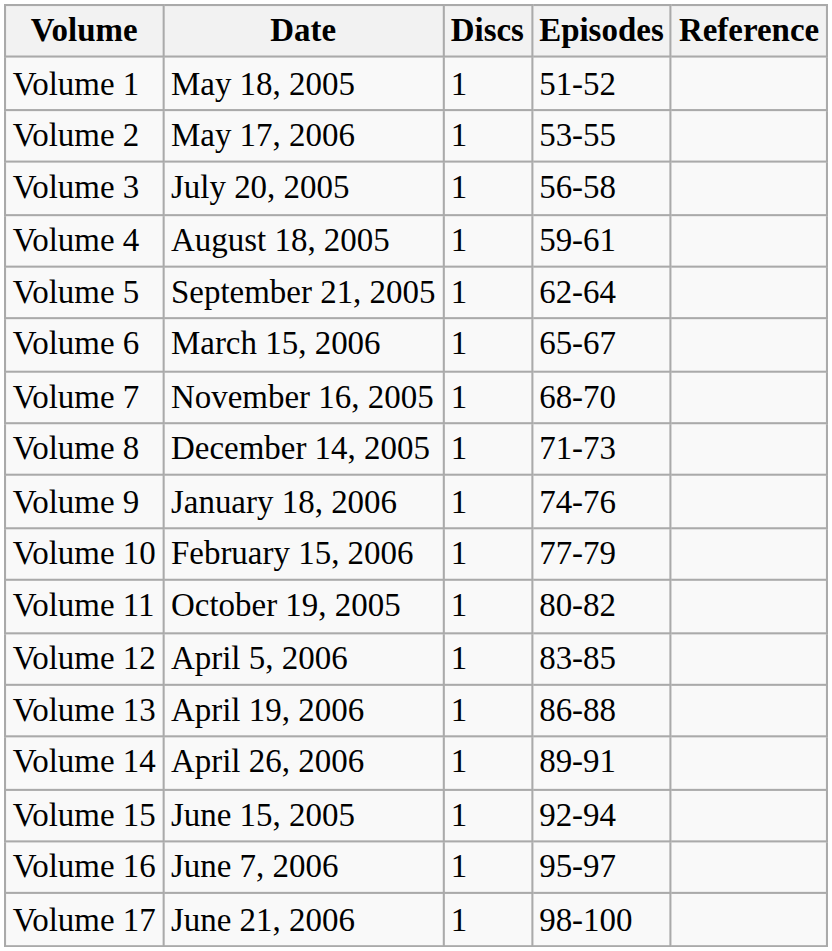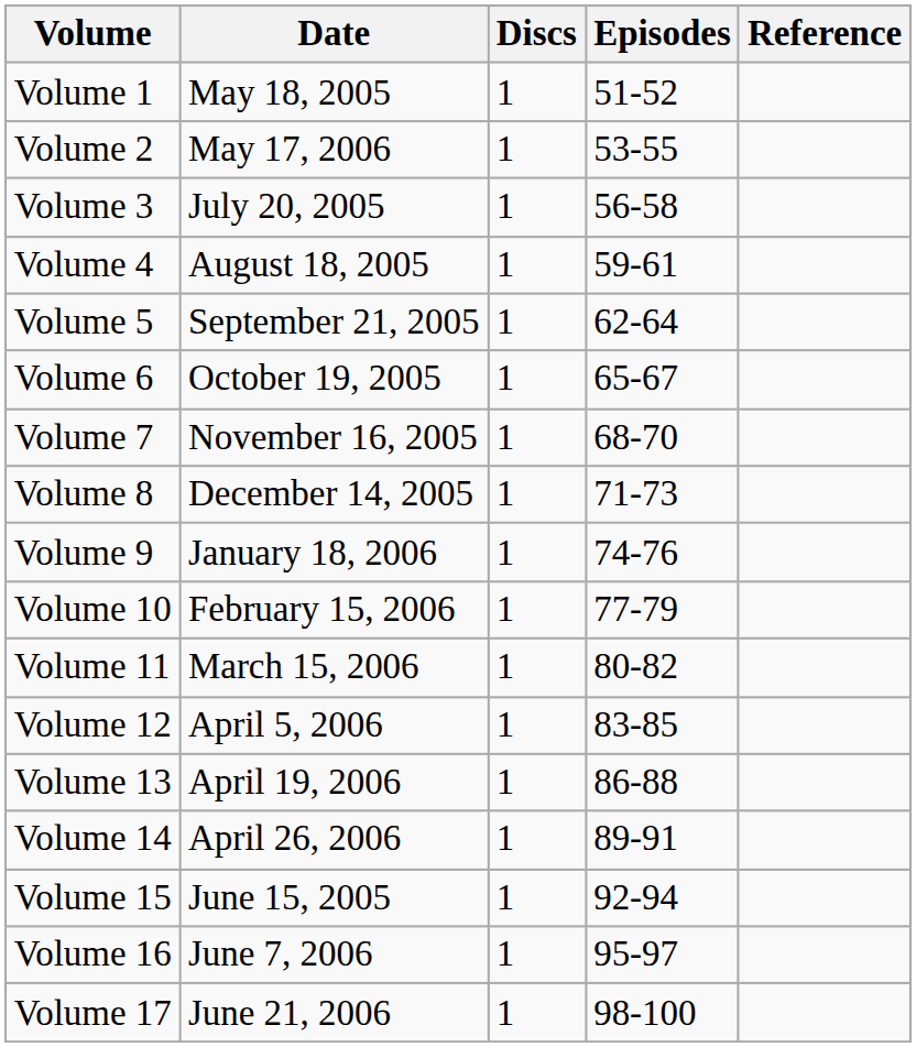 <table class="wikitable" border="1">
 <tr>
 <th>Volume</th>
 <th>Date</th>
 <th>Discs</th>
 <th>Episodes</th>
 <th>Reference</th>
 </tr>
 <tr>
 <td>Volume 1</td>
 <td>May 18, 2005</td>
 <td>1</td>
 <td>51-52</td>
 <td></td>
 </tr>
 <tr>
 <td>Volume 2</td>
 <td>May 17, 2006</td>
 <td>1</td>
 <td>53-55</td>
 <td></td>
 </tr>
 <tr>
 <td>Volume 3</td>
 <td>July 20, 2005</td>
 <td>1</td>
 <td>56-58</td>
 <td></td>
 </tr>
 <tr>
 <td>Volume 4</td>
 <td>August 18, 2005</td>
 <td>1</td>
 <td>59-61</td>
 <td></td>
 </tr>
 <tr>
 <td>Volume 5</td>
 <td>September 21, 2005</td>
 <td>1</td>
 <td>62-64</td>
 <td></td>
 </tr>
 <tr>
 <td>Volume 6</td>
-<td>March 15, 2006</td>
+<td>October 19, 2005</td>
 <td>1</td>
 <td>65-67</td>
 <td></td>
 </tr>
 <tr>
 <td>Volume 7</td>
 <td>November 16, 2005</td>
 <td>1</td>
 <td>68-70</td>
 <td></td>
 </tr>
 <tr>
 <td>Volume 8</td>
 <td>December 14, 2005</td>
 <td>1</td>
 <td>71-73</td>
 <td></td>
 </tr>
 <tr>
 <td>Volume 9</td>
 <td>January 18, 2006</td>
 <td>1</td>
 <td>74-76</td>
 <td></td>
 </tr>
 <tr>
 <td>Volume 10</td>
 <td>February 15, 2006</td>
 <td>1</td>
 <td>77-79</td>
 <td></td>
 </tr>
 <tr>
 <td>Volume 11</td>
-<td>October 19, 2005</td>
+<td>March 15, 2006</td>
 <td>1</td>
 <td>80-82</td>
 <td></td>
 </tr>
 <tr>
 <td>Volume 12</td>
 <td>April 5, 2006</td>
 <td>1</td>
 <td>83-85</td>
 <td></td>
 </tr>
 <tr>
 <td>Volume 13</td>
 <td>April 19, 2006</td>
 <td>1</td>
 <td>86-88</td>
 <td></td>
 </tr>
 <tr>
 <td>Volume 14</td>
 <td>April 26, 2006</td>
 <td>1</td>
 <td>89-91</td>
 <td></td>
 </tr>
 <tr>
 <td>Volume 15</td>
 <td>June 15, 2005</td>
 <td>1</td>
 <td>92-94</td>
 <td></td>
 </tr>
 <tr>
 <td>Volume 16</td>
 <td>June 7, 2006</td>
 <td>1</td>
 <td>95-97</td>
 <td></td>
 </tr>
 <tr>
 <td>Volume 17</td>
 <td>June 21, 2006</td>
 <td>1</td>
 <td>98-100</td>
 <td></td>
 </tr>
 <tr>
 </tr>
 </table>
